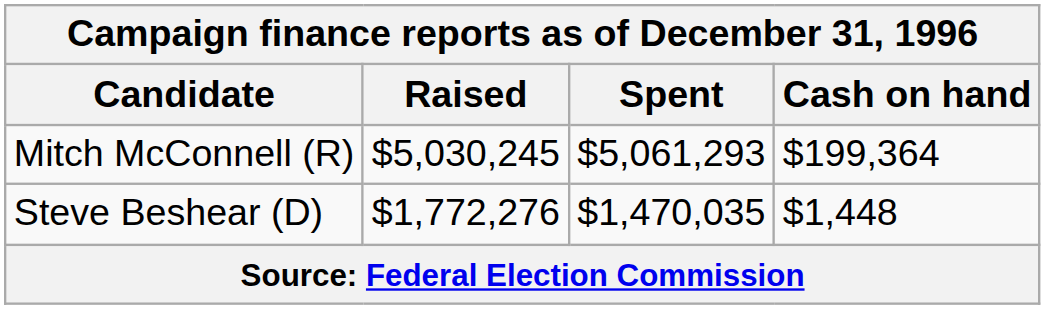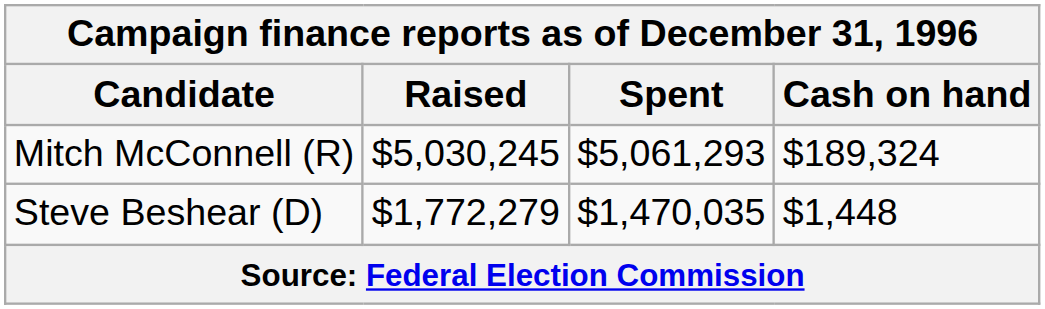 <table class="wikitable sortable">
 <tr>
 <th colspan=4>Campaign finance reports as of December 31, 1996</th>
 </tr>
 <tr style="text-align:center;">
 <th>Candidate</th>
 <th>Raised</th>
 <th>Spent</th>
 <th>Cash on hand</th>
 </tr>
 <tr>
 <td>Mitch McConnell (R)</td>
 <td>$5,030,245</td>
 <td>$5,061,293</td>
-<td>$199,364</td>
+<td>$189,324</td>
 </tr>
 <tr>
 <td>Steve Beshear (D)</td>
-<td>$1,772,276</td>
+<td>$1,772,279</td>
 <td>$1,470,035</td>
 <td>$1,448</td>
 </tr>
 <tr>
 <th colspan="4"><small>Source: <a href='#'>Federal Election Commission</a></small></th>
 </tr>
 </table>
